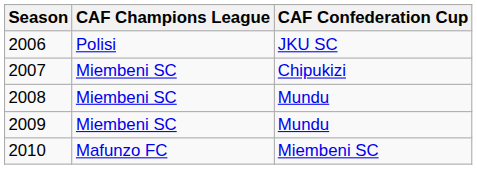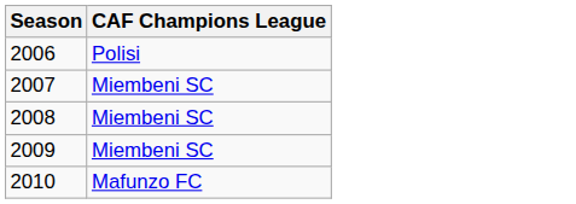 <table class="wikitable" border="1">
 <tr>
 <th>Season</th>
 <th>CAF Champions League</th>
-<th>CAF Confederation Cup</th>
 </tr>
 <tr>
 <td>2006</td>
 <td><a href='#'>Polisi</a></td>
-<td><a href='#'>JKU SC</a></td>
 </tr>
 <tr>
 <td>2007</td>
 <td><a href='#'>Miembeni SC</a></td>
-<td><a href='#'>Chipukizi</a></td>
 </tr>
 <tr>
 <td>2008</td>
 <td><a href='#'>Miembeni SC</a></td>
-<td><a href='#'>Mundu</a></td>
 </tr>
 <tr>
 <td>2009</td>
 <td><a href='#'>Miembeni SC</a></td>
-<td><a href='#'>Mundu</a></td>
 </tr>
 <tr>
 <td>2010</td>
 <td><a href='#'>Mafunzo FC</a></td>
-<td><a href='#'>Miembeni SC</a></td>
 </tr>
 </table>
